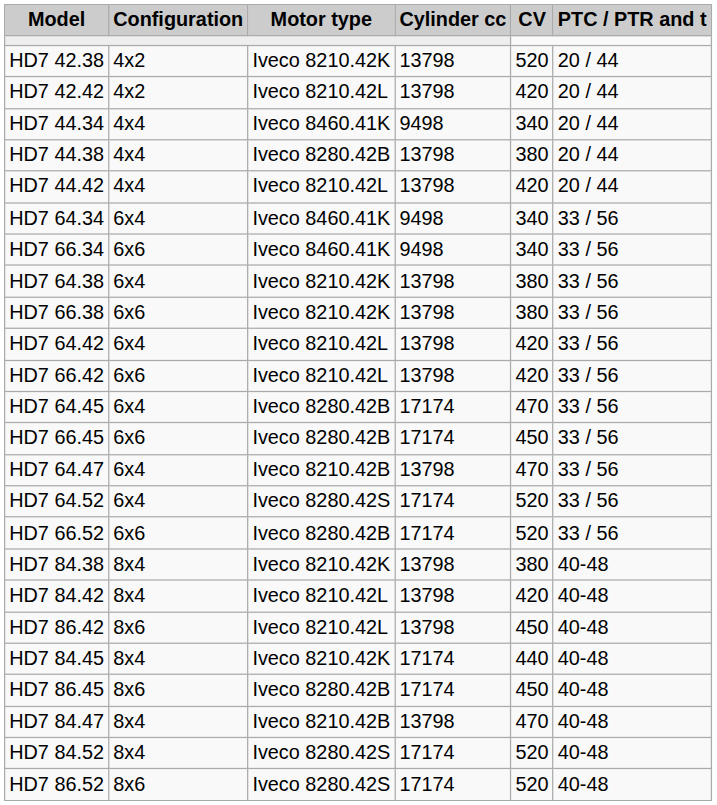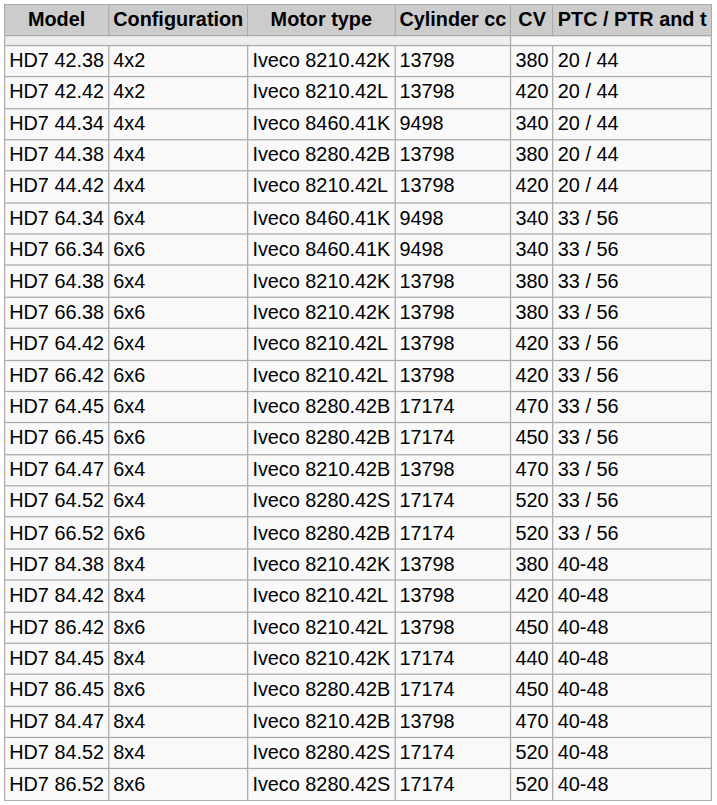 <table class="wikitable">
 <tr>
 <td style="background:#CCCCCC;text-align:center"><strong>Model</strong></td>
 <td style="background:#CCCCCC;text-align:center"><strong>Configuration</strong></td>
 <td style="background:#CCCCCC;text-align:center"><strong>Motor type</strong></td>
 <td style="background:#CCCCCC;text-align:center"><strong>Cylinder cc</strong></td>
 <td style="background:#CCCCCC;text-align:center"><strong>CV</strong></td>
 <td style="background:#CCCCCC;text-align:center"><strong>PTC / PTR and t</strong></td>
 </tr>
 <tr>
 <td style="background:#EEEEEE;text-align:center" colspan=4></td>
 </tr>
 <tr>
 <td>HD7 42.38</td>
 <td>4x2</td>
 <td>Iveco 8210.42K</td>
 <td>13798</td>
-<td>520</td>
+<td>380</td>
 <td>20 / 44</td>
 </tr>
 <tr>
 <td>HD7 42.42</td>
 <td>4x2</td>
 <td>Iveco 8210.42L</td>
 <td>13798</td>
 <td>420</td>
 <td>20 / 44</td>
 </tr>
 <tr>
 <td>HD7 44.34</td>
 <td>4x4</td>
 <td>Iveco 8460.41K</td>
 <td>9498</td>
 <td>340</td>
 <td>20 / 44</td>
 </tr>
 <tr>
 <td>HD7 44.38</td>
 <td>4x4</td>
 <td>Iveco 8280.42B</td>
 <td>13798</td>
 <td>380</td>
 <td>20 / 44</td>
 </tr>
 <tr>
 <td>HD7 44.42</td>
 <td>4x4</td>
 <td>Iveco 8210.42L</td>
 <td>13798</td>
 <td>420</td>
 <td>20 / 44</td>
 </tr>
 <tr>
 <td>HD7 64.34</td>
 <td>6x4</td>
 <td>Iveco 8460.41K</td>
 <td>9498</td>
 <td>340</td>
 <td>33 / 56</td>
 </tr>
 <tr>
 <td>HD7 66.34</td>
 <td>6x6</td>
 <td>Iveco 8460.41K</td>
 <td>9498</td>
 <td>340</td>
 <td>33 / 56</td>
 </tr>
 <tr>
 <td>HD7 64.38</td>
 <td>6x4</td>
 <td>Iveco 8210.42K</td>
 <td>13798</td>
 <td>380</td>
 <td>33 / 56</td>
 </tr>
 <tr>
 <td>HD7 66.38</td>
 <td>6x6</td>
 <td>Iveco 8210.42K</td>
 <td>13798</td>
 <td>380</td>
 <td>33 / 56</td>
 </tr>
 <tr>
 <td>HD7 64.42</td>
 <td>6x4</td>
 <td>Iveco 8210.42L</td>
 <td>13798</td>
 <td>420</td>
 <td>33 / 56</td>
 </tr>
 <tr>
 <td>HD7 66.42</td>
 <td>6x6</td>
 <td>Iveco 8210.42L</td>
 <td>13798</td>
 <td>420</td>
 <td>33 / 56</td>
 </tr>
 <tr>
 <td>HD7 64.45</td>
 <td>6x4</td>
 <td>Iveco 8280.42B</td>
 <td>17174</td>
 <td>470</td>
 <td>33 / 56</td>
 </tr>
 <tr>
 <td>HD7 66.45</td>
 <td>6x6</td>
 <td>Iveco 8280.42B</td>
 <td>17174</td>
 <td>450</td>
 <td>33 / 56</td>
 </tr>
 <tr>
 <td>HD7 64.47</td>
 <td>6x4</td>
 <td>Iveco 8210.42B</td>
 <td>13798</td>
 <td>470</td>
 <td>33 / 56</td>
 </tr>
 <tr>
 <td>HD7 64.52</td>
 <td>6x4</td>
 <td>Iveco 8280.42S</td>
 <td>17174</td>
 <td>520</td>
 <td>33 / 56</td>
 </tr>
 <tr>
 <td>HD7 66.52</td>
 <td>6x6</td>
 <td>Iveco 8280.42B</td>
 <td>17174</td>
 <td>520</td>
 <td>33 / 56</td>
 </tr>
 <tr>
 <td>HD7 84.38</td>
 <td>8x4</td>
 <td>Iveco 8210.42K</td>
 <td>13798</td>
 <td>380</td>
 <td>40-48</td>
 </tr>
 <tr>
 <td>HD7 84.42</td>
 <td>8x4</td>
 <td>Iveco 8210.42L</td>
 <td>13798</td>
 <td>420</td>
 <td>40-48</td>
 </tr>
 <tr>
 <td>HD7 86.42</td>
 <td>8x6</td>
 <td>Iveco 8210.42L</td>
 <td>13798</td>
 <td>450</td>
 <td>40-48</td>
 </tr>
 <tr>
 <td>HD7 84.45</td>
 <td>8x4</td>
 <td>Iveco 8210.42K</td>
 <td>17174</td>
 <td>440</td>
 <td>40-48</td>
 </tr>
 <tr>
 <td>HD7 86.45</td>
 <td>8x6</td>
 <td>Iveco 8280.42B</td>
 <td>17174</td>
 <td>450</td>
 <td>40-48</td>
 </tr>
 <tr>
 <td>HD7 84.47</td>
 <td>8x4</td>
 <td>Iveco 8210.42B</td>
 <td>13798</td>
 <td>470</td>
 <td>40-48</td>
 </tr>
 <tr>
 <td>HD7 84.52</td>
 <td>8x4</td>
 <td>Iveco 8280.42S</td>
 <td>17174</td>
 <td>520</td>
 <td>40-48</td>
 </tr>
 <tr>
 <td>HD7 86.52</td>
 <td>8x6</td>
 <td>Iveco 8280.42S</td>
 <td>17174</td>
 <td>520</td>
 <td>40-48</td>
 </tr>
 <tr>
 </tr>
 </table>
